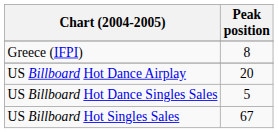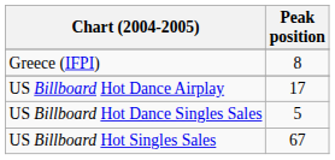 <table class="wikitable sortable">
 <tr>
 <th>Chart (2004-2005)</th>
 <th>Peak<br>position</th>
 </tr>
 <tr>
 </tr>
 <tr>
 <td>Greece (<a href='#'>IFPI</a>)</td>
 <td style="text-align:center;">8</td>
 </tr>
 <tr>
 </tr>
 <tr>
 </tr>
 <tr>
 </tr>
 <tr>
 </tr>
 <tr>
 </tr>
 <tr>
 <td>US <em><a href='#'>Billboard</a></em> <a href='#'>Hot Dance Airplay</a></td>
-<td style="text-align:center;">20</td>
+<td style="text-align:center;">17</td>
 </tr>
 <tr>
 <td>US <em>Billboard</em> <a href='#'>Hot Dance Singles Sales</a></td>
 <td style="text-align:center;">5</td>
 </tr>
 <tr>
 <td>US <em>Billboard</em> <a href='#'>Hot Singles Sales</a></td>
 <td style="text-align:center;">67</td>
 </tr>
 </table>
